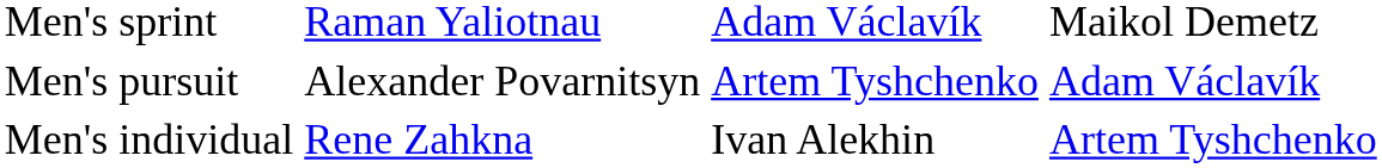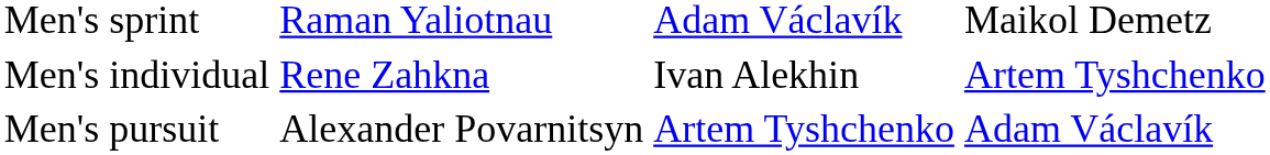 <table>
 <tr>
 <td>Men's sprint</td>
 <td> <a href='#'>Raman Yaliotnau</a></td>
 <td> <a href='#'>Adam Václavík</a></td>
 <td> Maikol Demetz</td>
 </tr>
 <tr>
+<td>Men's individual</td>
+<td> <a href='#'>Rene Zahkna</a></td>
+<td> Ivan Alekhin</td>
+<td> <a href='#'>Artem Tyshchenko</a></td>
+</tr>
+<tr>
 <td>Men's pursuit</td>
 <td> Alexander Povarnitsyn</td>
 <td> <a href='#'>Artem Tyshchenko</a></td>
 <td> <a href='#'>Adam Václavík</a></td>
 </tr>
-<tr>
-<td>Men's individual</td>
-<td> <a href='#'>Rene Zahkna</a></td>
-<td> Ivan Alekhin</td>
-<td> <a href='#'>Artem Tyshchenko</a></td>
-</tr>
 </table>
